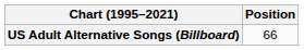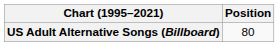 <table class="wikitable plainrowheaders" style="text-align:center">
 <tr>
 <th>Chart (1995–2021)</th>
 <th>Position</th>
 </tr>
 <tr>
 <th scope="row">US Adult Alternative Songs (<em>Billboard</em>)</th>
-<td>66</td>
+<td>80</td>
 </tr>
 </table>
